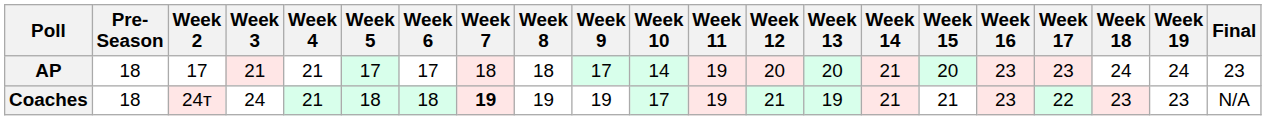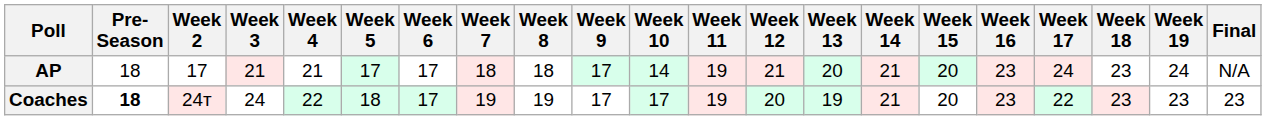 <table class="wikitable" style="white-space:nowrap;font-size:90%">
 <tr>
 <th>Poll</th>
 <th>Pre-<br>Season</th>
 <th>Week<br>2</th>
 <th>Week<br>3</th>
 <th>Week<br>4</th>
 <th>Week<br>5</th>
 <th>Week<br>6</th>
 <th>Week<br>7</th>
 <th>Week<br>8</th>
 <th>Week<br>9</th>
 <th>Week<br>10</th>
 <th>Week<br>11</th>
 <th>Week<br>12</th>
 <th>Week<br>13</th>
 <th>Week<br>14</th>
 <th>Week<br>15</th>
 <th>Week<br>16</th>
 <th>Week<br>17</th>
 <th>Week<br>18</th>
 <th>Week<br>19</th>
 <th>Final</th>
 </tr>
 <tr style="text-align:center;">
 <th>AP</th>
 <td style="background:#FFF;">18</td>
 <td style="background:#FFF;">17</td>
 <td style="background:#FFE6E6;">21</td>
 <td style="background:#FFF;">21</td>
 <td style="background:#D8FFEB;">17</td>
 <td style="background:#FFF;">17</td>
 <td style="background:#FFE6E6;">18</td>
 <td style="background:#FFF;">18</td>
 <td style="background:#D8FFEB;">17</td>
 <td style="background:#D8FFEB;">14</td>
 <td style="background:#FFE6E6;">19</td>
-<td style="background:#FFE6E6;">20</td>
+<td style="background:#FFE6E6;">21</td>
 <td style="background:#D8FFEB;">20</td>
 <td style="background:#FFE6E6;">21</td>
 <td style="background:#D8FFEB;">20</td>
 <td style="background:#FFE6E6;">23</td>
-<td style="background:#FFE6E6;">23</td>
+<td style="background:#FFE6E6;">24</td>
+<td style="background:#FFF;">23</td>
 <td style="background:#FFF;">24</td>
-<td style="background:#FFF;">24</td>
-<td style="background:#FFF;">23</td>
+<td style="background:#FFF;">N/A</td>
 </tr>
 <tr style="text-align:center;">
 <th>Coaches</th>
-<td style="background:#FFF;">18</td>
+<td style="background:#FFF;"><strong>18</strong></td>
 <td style="background:#FFE6E6;">24т</td>
 <td style="background:#FFF;">24</td>
-<td style="background:#D8FFEB;">21</td>
+<td style="background:#D8FFEB;">22</td>
 <td style="background:#D8FFEB;">18</td>
-<td style="background:#D8FFEB;">18</td>
-<td style="background:#FFE6E6;"><strong>19</strong></td>
-<td style="background:#FFF;">19</td>
-<td style="background:#FFF;">19</td>
 <td style="background:#D8FFEB;">17</td>
 <td style="background:#FFE6E6;">19</td>
-<td style="background:#D8FFEB;">21</td>
+<td style="background:#FFF;">19</td>
+<td style="background:#FFF;">17</td>
+<td style="background:#D8FFEB;">17</td>
+<td style="background:#FFE6E6;">19</td>
+<td style="background:#D8FFEB;">20</td>
 <td style="background:#D8FFEB;">19</td>
 <td style="background:#FFE6E6;">21</td>
-<td style="background:#FFF;">21</td>
+<td style="background:#FFF;">20</td>
 <td style="background:#FFE6E6;">23</td>
 <td style="background:#D8FFEB;">22</td>
 <td style="background:#FFE6E6;">23</td>
 <td style="background:#FFF;">23</td>
-<td style="background:#FFF;">N/A</td>
+<td style="background:#FFF;">23</td>
 </tr>
 </table>
